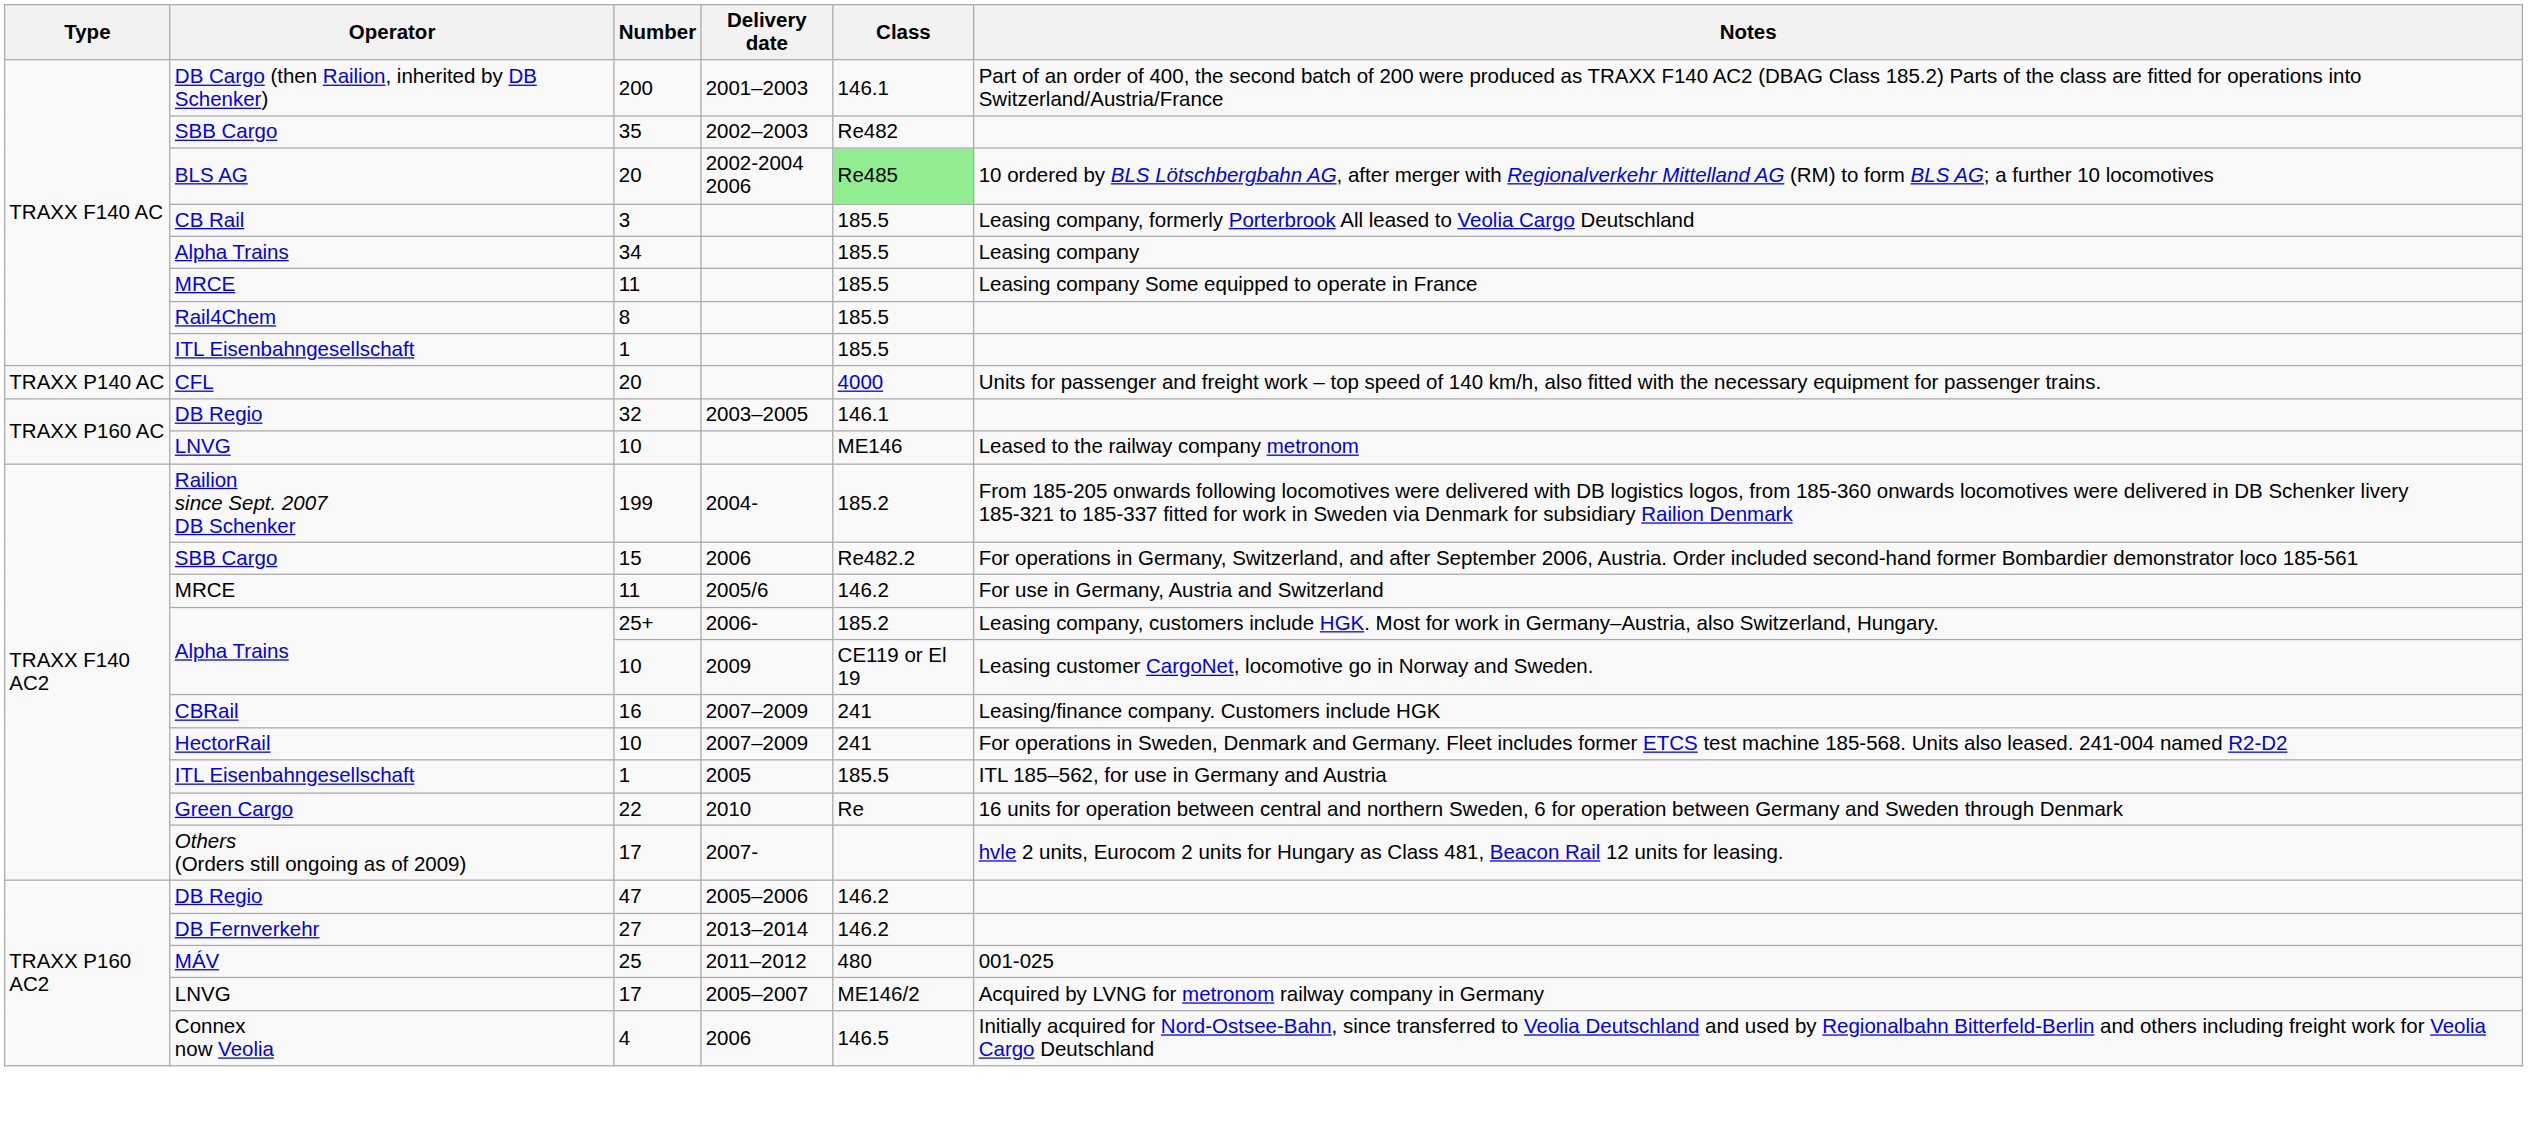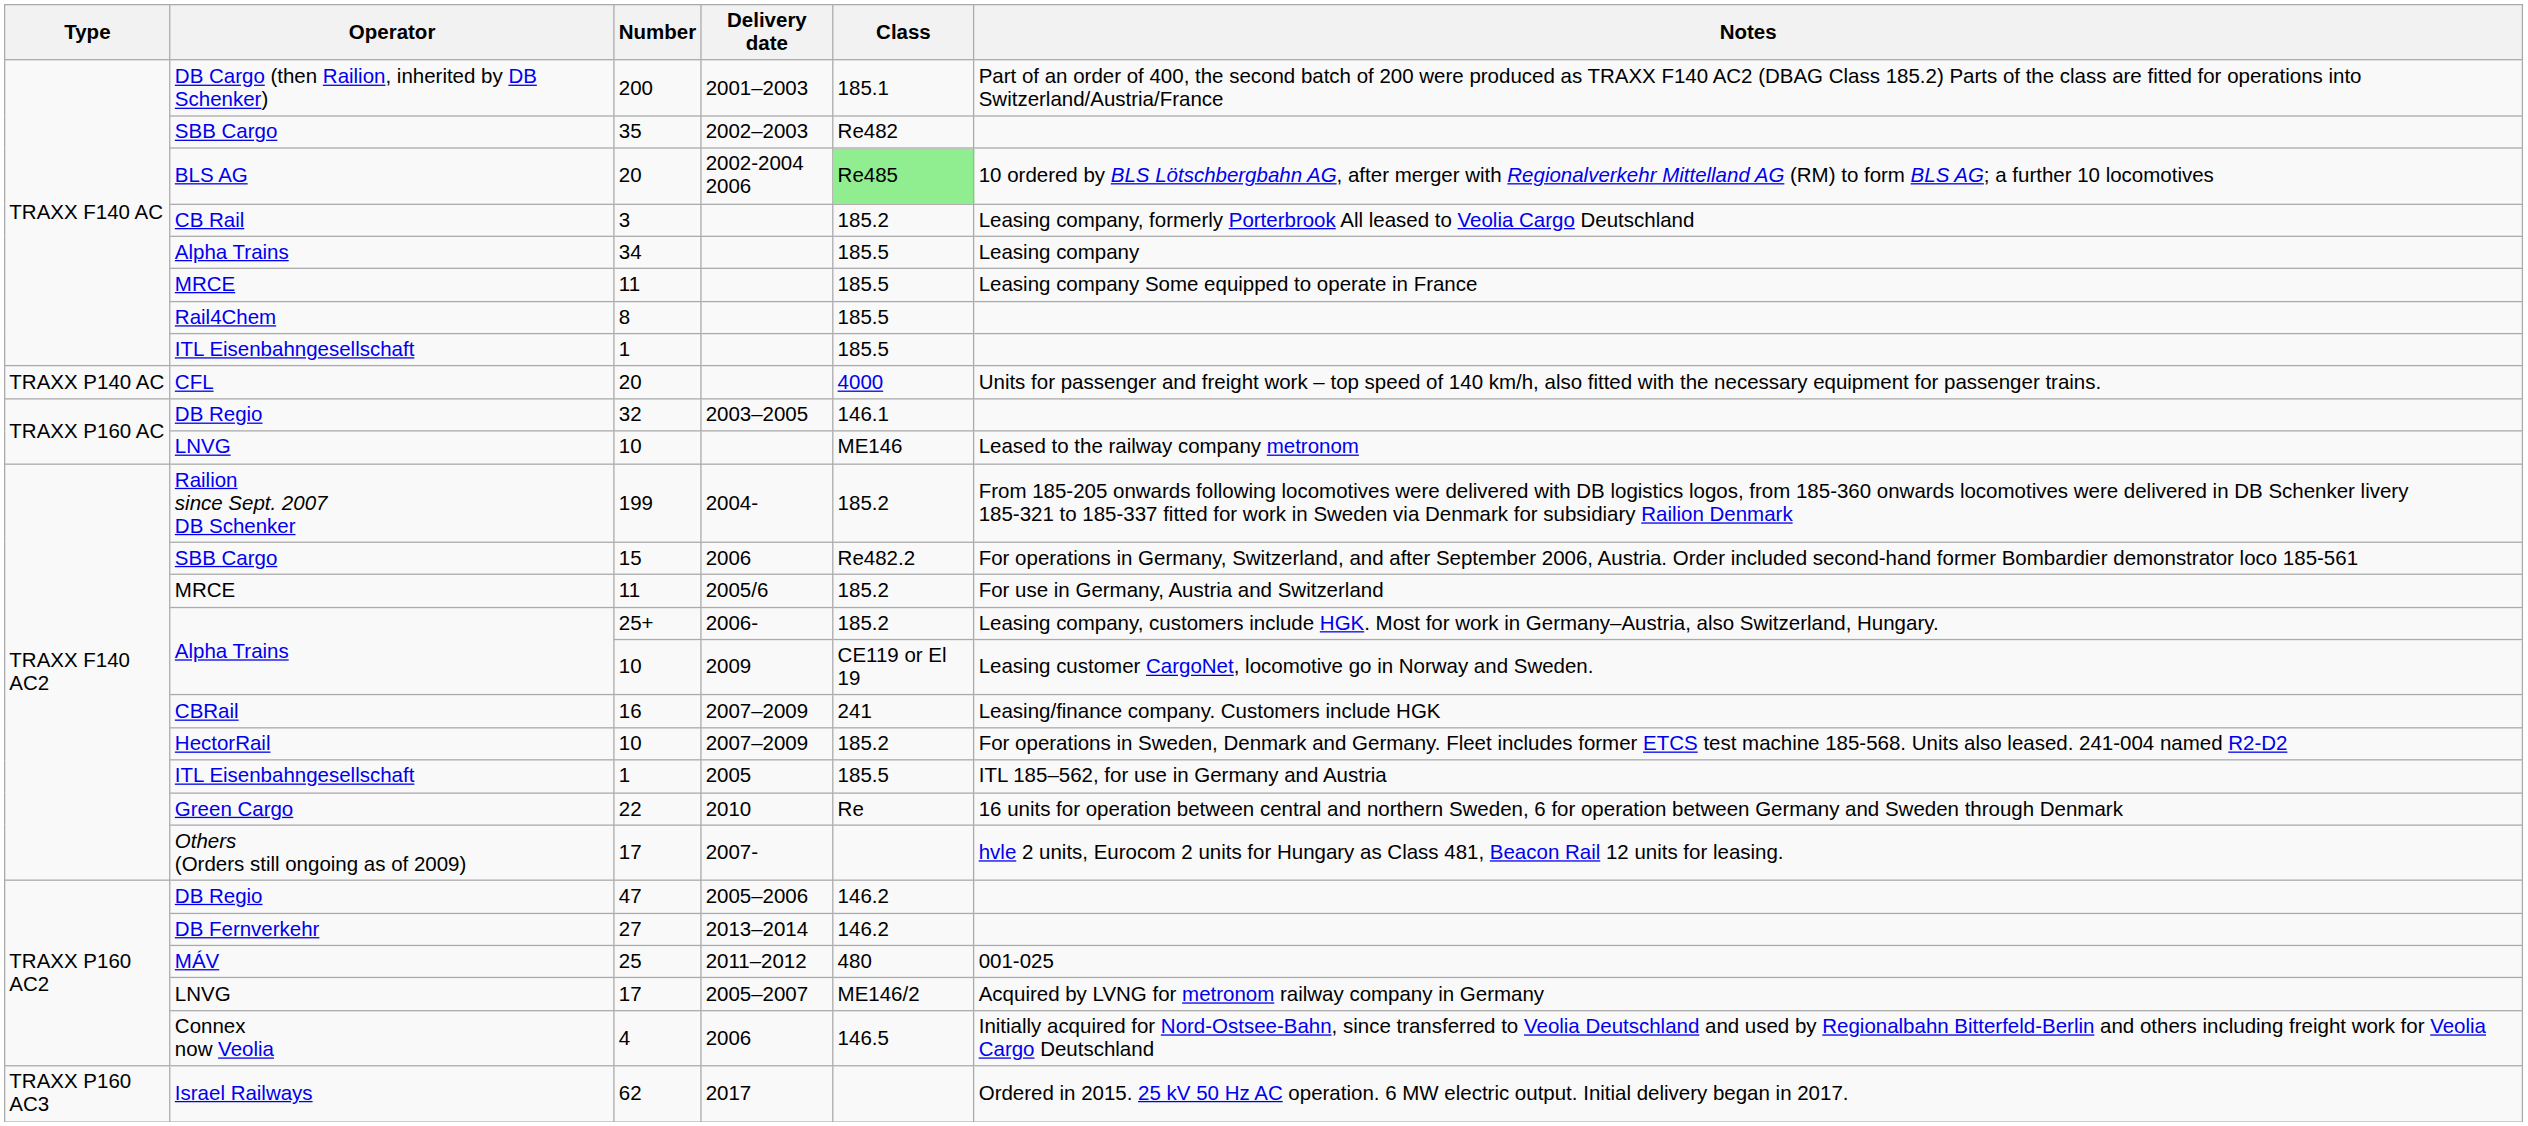 <table class="wikitable">
 <tr>
 <th>Type</th>
 <th>Operator</th>
 <th>Number</th>
 <th>Delivery date</th>
 <th>Class</th>
 <th>Notes</th>
 </tr>
 <tr>
 <td rowspan=8>TRAXX F140 AC</td>
 <td><a href='#'>DB Cargo</a> (then <a href='#'>Railion</a>, inherited by <a href='#'>DB Schenker</a>)</td>
 <td>200</td>
 <td>2001–2003</td>
-<td>146.1</td>
+<td>185.1</td>
 <td>Part of an order of 400, the second batch of 200 were produced as TRAXX F140 AC2 (DBAG Class 185.2) Parts of the class are fitted for operations into Switzerland/Austria/France</td>
 </tr>
 <tr>
 <td><a href='#'>SBB Cargo</a></td>
 <td>35</td>
 <td>2002–2003</td>
 <td>Re482</td>
 <td></td>
 </tr>
 <tr>
 <td><a href='#'>BLS AG</a></td>
 <td>20</td>
 <td>2002-2004<br>2006</td>
 <td style="background: lightgreen;">Re485</td>
 <td>10 ordered by <em><a href='#'>BLS Lötschbergbahn AG</a></em>, after merger with <em><a href='#'>Regionalverkehr Mittelland AG</a></em> (RM) to form  <em><a href='#'>BLS AG</a></em>; a further 10 locomotives</td>
 </tr>
 <tr>
 <td><a href='#'>CB Rail</a></td>
 <td>3</td>
 <td></td>
-<td>185.5</td>
+<td>185.2</td>
 <td>Leasing company, formerly <a href='#'>Porterbrook</a> All leased to <a href='#'>Veolia Cargo</a> Deutschland</td>
 </tr>
 <tr>
 <td><a href='#'>Alpha Trains</a></td>
 <td>34</td>
 <td></td>
 <td>185.5</td>
 <td>Leasing company</td>
 </tr>
 <tr>
 <td><a href='#'>MRCE</a></td>
 <td>11</td>
 <td></td>
 <td>185.5</td>
 <td>Leasing company Some equipped to operate in France</td>
 </tr>
 <tr>
 <td><a href='#'>Rail4Chem</a></td>
 <td>8</td>
 <td></td>
 <td>185.5</td>
 <td></td>
 </tr>
 <tr>
 <td><a href='#'>ITL Eisenbahngesellschaft</a></td>
 <td>1</td>
 <td></td>
 <td>185.5</td>
 <td></td>
 </tr>
 <tr>
 <td>TRAXX P140 AC</td>
 <td><a href='#'>CFL</a></td>
 <td>20</td>
 <td></td>
 <td><a href='#'>4000</a></td>
 <td>Units for passenger and freight work – top speed of 140 km/h, also fitted with the necessary equipment for passenger trains.</td>
 </tr>
 <tr>
 <td rowspan=2>TRAXX P160 AC</td>
 <td><a href='#'>DB Regio</a></td>
 <td>32</td>
 <td>2003–2005</td>
 <td>146.1</td>
 <td></td>
 </tr>
 <tr>
 <td><a href='#'>LNVG</a></td>
 <td>10</td>
 <td></td>
 <td>ME146</td>
 <td>Leased to the railway company <a href='#'>metronom</a></td>
 </tr>
 <tr>
 <td rowspan=10>TRAXX F140 AC2</td>
 <td><a href='#'>Railion</a><br><em>since Sept. 2007</em><br><a href='#'>DB Schenker</a></td>
 <td>199</td>
 <td>2004-</td>
 <td>185.2</td>
 <td>From 185-205 onwards following locomotives were delivered with DB logistics logos, from 185-360 onwards locomotives were delivered in DB Schenker livery<br>185-321 to 185-337 fitted for work in Sweden via Denmark for subsidiary <a href='#'>Railion Denmark</a></td>
 </tr>
 <tr>
 <td><a href='#'>SBB Cargo</a></td>
 <td>15</td>
 <td>2006</td>
 <td>Re482.2</td>
 <td>For operations in Germany, Switzerland, and after September 2006, Austria. Order included second-hand former Bombardier demonstrator loco 185-561</td>
 </tr>
 <tr>
 <td>MRCE</td>
 <td>11</td>
 <td>2005/6</td>
-<td>146.2</td>
+<td>185.2</td>
 <td>For use in Germany, Austria and Switzerland</td>
 </tr>
 <tr>
 <td rowspan=2><a href='#'>Alpha Trains</a></td>
 <td>25+</td>
 <td>2006-</td>
 <td>185.2</td>
 <td>Leasing company, customers include <a href='#'>HGK</a>. Most for work in Germany–Austria, also Switzerland, Hungary.</td>
 </tr>
 <tr>
 <td>10</td>
 <td>2009</td>
 <td>CE119 or El 19</td>
 <td>Leasing customer <a href='#'>CargoNet</a>, locomotive go in Norway and Sweden.</td>
 </tr>
 <tr>
 <td><a href='#'>CBRail</a></td>
 <td>16</td>
 <td>2007–2009</td>
 <td>241</td>
 <td>Leasing/finance company. Customers include HGK</td>
 </tr>
 <tr>
 <td><a href='#'>HectorRail</a></td>
 <td>10</td>
 <td>2007–2009</td>
-<td>241</td>
+<td>185.2</td>
 <td>For operations in Sweden, Denmark and Germany. Fleet includes former <a href='#'>ETCS</a> test machine 185-568. Units also leased. 241-004 named <a href='#'>R2-D2</a></td>
 </tr>
 <tr>
 <td><a href='#'>ITL Eisenbahngesellschaft</a></td>
 <td>1</td>
 <td>2005</td>
 <td>185.5</td>
 <td>ITL 185–562, for use in Germany and Austria</td>
 </tr>
 <tr>
 <td><a href='#'>Green Cargo</a></td>
 <td>22</td>
 <td>2010</td>
 <td>Re</td>
 <td>16 units for operation between central and northern Sweden, 6 for operation between Germany and Sweden through Denmark</td>
 </tr>
 <tr>
 <td><em>Others</em><br>(Orders still ongoing as of 2009)</td>
 <td>17</td>
 <td>2007-</td>
 <td></td>
 <td><a href='#'>hvle</a> 2 units, Eurocom 2 units for Hungary as Class 481, <a href='#'>Beacon Rail</a> 12 units for leasing.</td>
 </tr>
 <tr>
 <td rowspan=5>TRAXX P160 AC2</td>
 <td><a href='#'>DB Regio</a></td>
 <td>47</td>
 <td>2005–2006</td>
 <td>146.2</td>
 <td></td>
 </tr>
 <tr>
 <td><a href='#'>DB Fernverkehr</a></td>
 <td>27</td>
 <td>2013–2014</td>
 <td>146.2</td>
 <td></td>
 </tr>
 <tr>
 <td><a href='#'>MÁV</a></td>
 <td>25</td>
 <td>2011–2012</td>
 <td>480</td>
 <td>001-025</td>
 </tr>
 <tr>
 <td>LNVG</td>
 <td>17</td>
 <td>2005–2007</td>
 <td>ME146/2</td>
 <td>Acquired by LVNG for <a href='#'>metronom</a> railway company in Germany</td>
 </tr>
 <tr>
 <td Connex Group>Connex<br>now <a href='#'>Veolia</a></td>
 <td>4</td>
 <td>2006</td>
 <td>146.5</td>
 <td>Initially acquired for <a href='#'>Nord-Ostsee-Bahn</a>, since transferred to <a href='#'>Veolia Deutschland</a> and used by <a href='#'>Regionalbahn Bitterfeld-Berlin</a> and others including freight work for <a href='#'>Veolia Cargo</a> Deutschland</td>
 </tr>
+<tr>
+<td rowspan=1>TRAXX P160 AC3</td>
+<td><a href='#'>Israel Railways</a></td>
+<td>62</td>
+<td>2017</td>
+<td></td>
+<td>Ordered in 2015. <a href='#'>25 kV 50 Hz AC</a> operation. 6 MW electric output. Initial delivery began in 2017.</td>
+</tr>
 </table>
